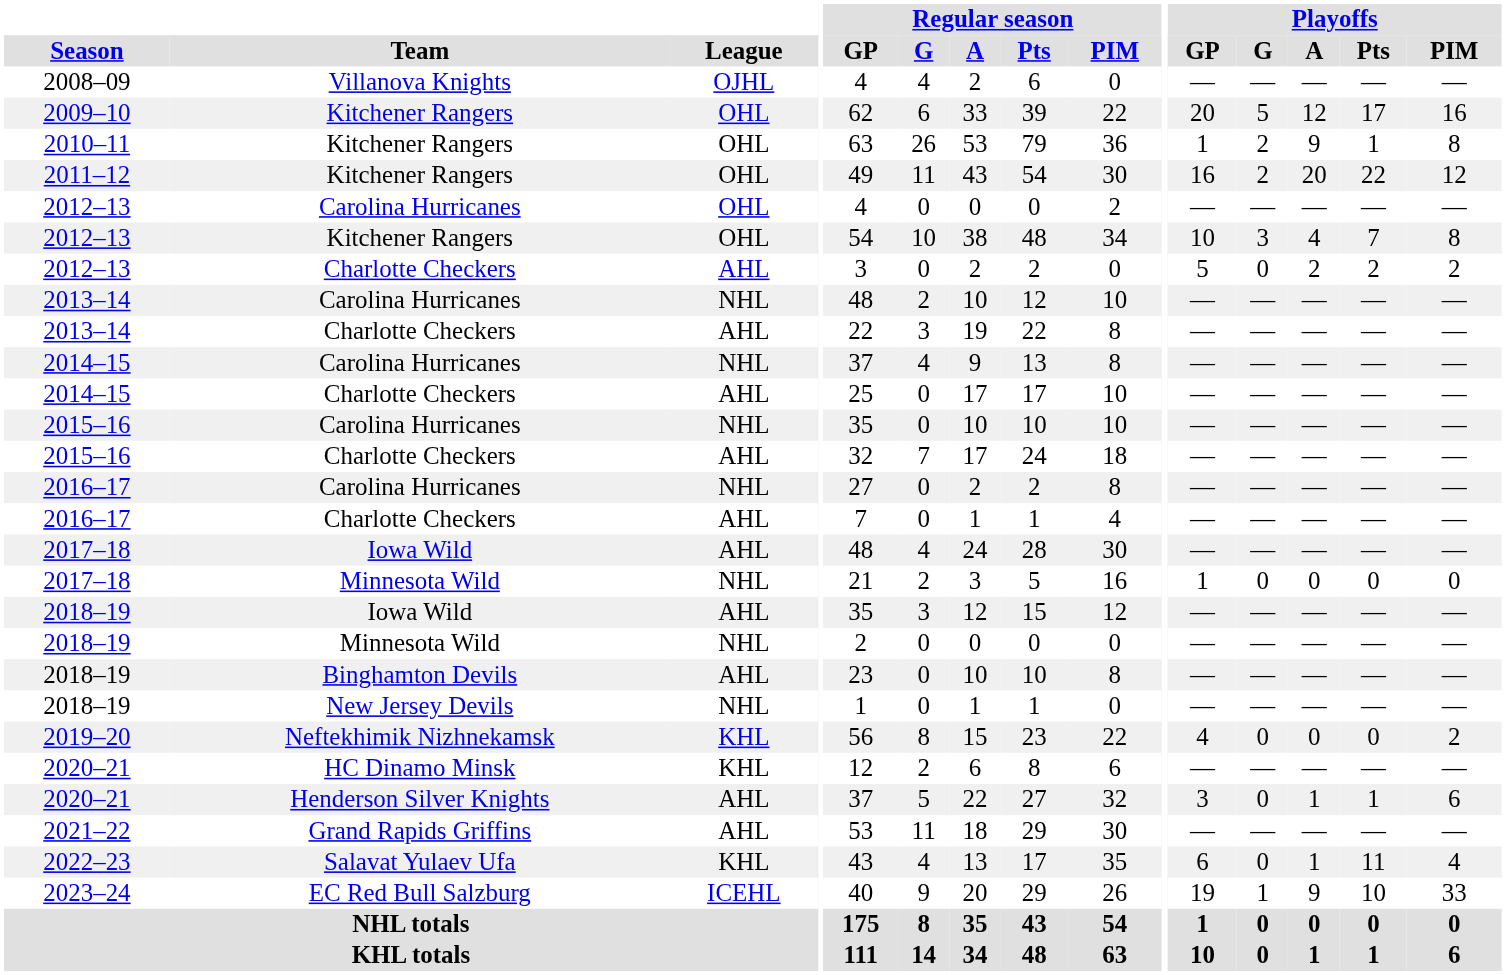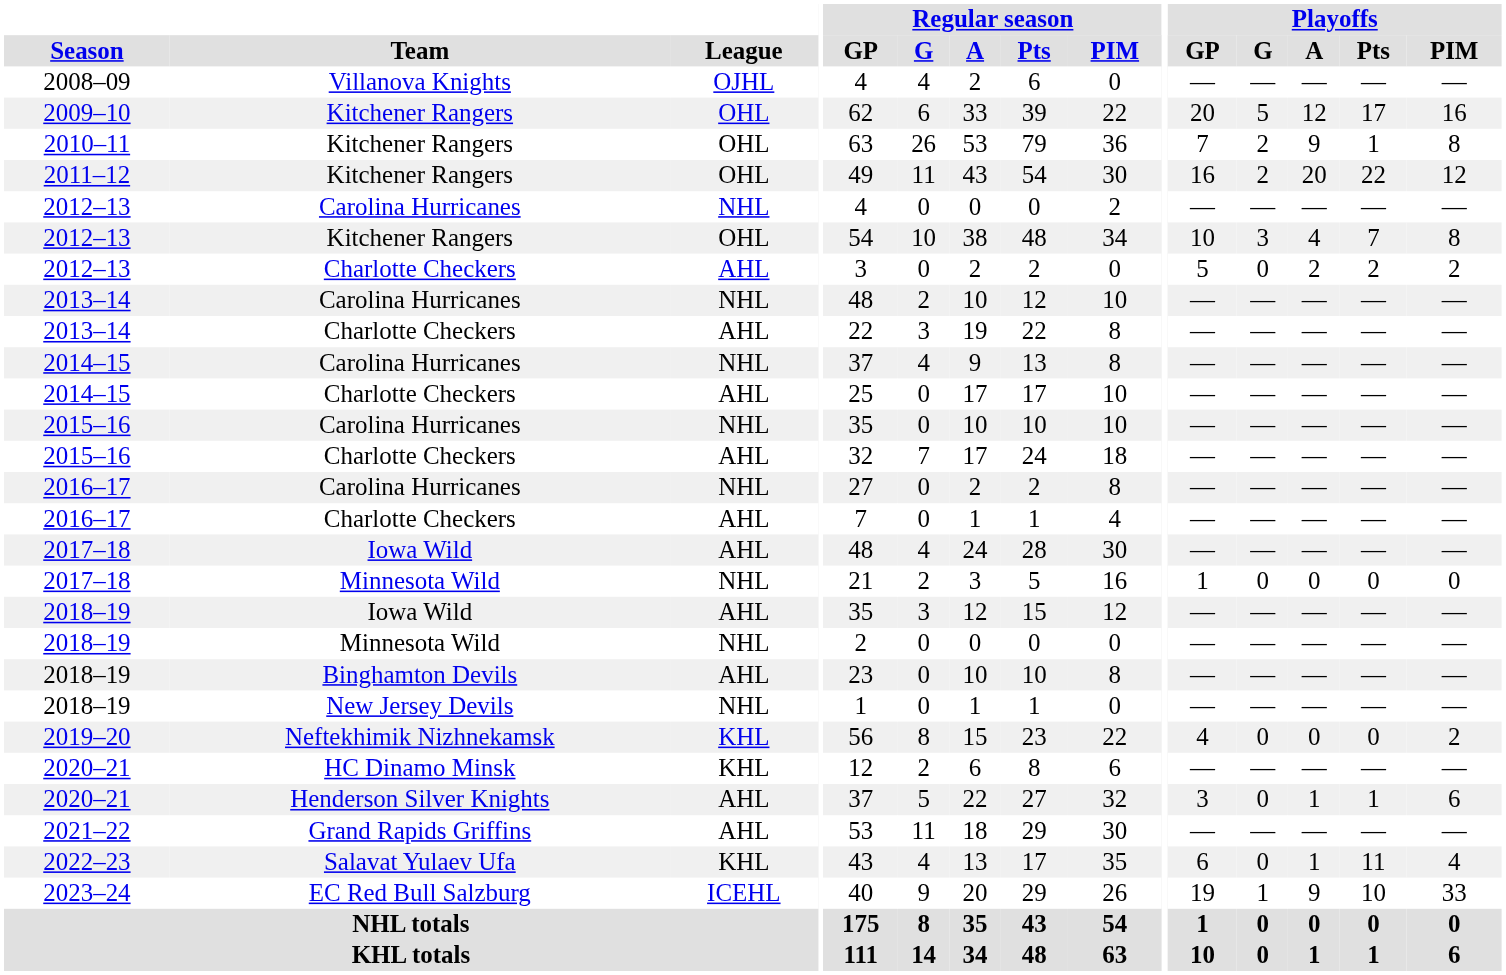 <table border="0" cellpadding="1" cellspacing="0" style="text-align:center; width:60em;">
 <tr bgcolor="e0e0e0">
 <th colspan="3" bgcolor="#ffffff"></th>
 <th rowspan="99" bgcolor="#ffffff"></th>
 <th colspan="5"><a href='#'>Regular season</a></th>
 <th rowspan="99" bgcolor="#ffffff"></th>
 <th colspan="5"><a href='#'>Playoffs</a></th>
 </tr>
 <tr bgcolor="e0e0e0">
 <th><a href='#'>Season</a></th>
 <th>Team</th>
 <th>League</th>
 <th>GP</th>
 <th><a href='#'>G</a></th>
 <th><a href='#'>A</a></th>
 <th><a href='#'>Pts</a></th>
 <th><a href='#'>PIM</a></th>
 <th>GP</th>
 <th>G</th>
 <th>A</th>
 <th>Pts</th>
 <th>PIM</th>
 </tr>
 <tr>
 <td>2008–09</td>
 <td><a href='#'>Villanova Knights</a></td>
 <td><a href='#'>OJHL</a></td>
 <td>4</td>
 <td>4</td>
 <td>2</td>
 <td>6</td>
 <td>0</td>
 <td>—</td>
 <td>—</td>
 <td>—</td>
 <td>—</td>
 <td>—</td>
 </tr>
 <tr bgcolor="f0f0f0">
 <td><a href='#'>2009–10</a></td>
 <td><a href='#'>Kitchener Rangers</a></td>
 <td><a href='#'>OHL</a></td>
 <td>62</td>
 <td>6</td>
 <td>33</td>
 <td>39</td>
 <td>22</td>
 <td>20</td>
 <td>5</td>
 <td>12</td>
 <td>17</td>
 <td>16</td>
 </tr>
 <tr>
 <td><a href='#'>2010–11</a></td>
 <td>Kitchener Rangers</td>
 <td>OHL</td>
 <td>63</td>
 <td>26</td>
 <td>53</td>
 <td>79</td>
 <td>36</td>
-<td>1</td>
+<td>7</td>
 <td>2</td>
 <td>9</td>
 <td>1</td>
 <td>8</td>
 </tr>
 <tr bgcolor="f0f0f0">
 <td><a href='#'>2011–12</a></td>
 <td>Kitchener Rangers</td>
 <td>OHL</td>
 <td>49</td>
 <td>11</td>
 <td>43</td>
 <td>54</td>
 <td>30</td>
 <td>16</td>
 <td>2</td>
 <td>20</td>
 <td>22</td>
 <td>12</td>
 </tr>
 <tr>
 <td><a href='#'>2012–13</a></td>
 <td><a href='#'>Carolina Hurricanes</a></td>
-<td><a href='#'>OHL</a></td>
+<td><a href='#'>NHL</a></td>
 <td>4</td>
 <td>0</td>
 <td>0</td>
 <td>0</td>
 <td>2</td>
 <td>—</td>
 <td>—</td>
 <td>—</td>
 <td>—</td>
 <td>—</td>
 </tr>
 <tr bgcolor="f0f0f0">
 <td><a href='#'>2012–13</a></td>
 <td>Kitchener Rangers</td>
 <td>OHL</td>
 <td>54</td>
 <td>10</td>
 <td>38</td>
 <td>48</td>
 <td>34</td>
 <td>10</td>
 <td>3</td>
 <td>4</td>
 <td>7</td>
 <td>8</td>
 </tr>
 <tr>
 <td><a href='#'>2012–13</a></td>
 <td><a href='#'>Charlotte Checkers</a></td>
 <td><a href='#'>AHL</a></td>
 <td>3</td>
 <td>0</td>
 <td>2</td>
 <td>2</td>
 <td>0</td>
 <td>5</td>
 <td>0</td>
 <td>2</td>
 <td>2</td>
 <td>2</td>
 </tr>
 <tr bgcolor="f0f0f0">
 <td><a href='#'>2013–14</a></td>
 <td>Carolina Hurricanes</td>
 <td>NHL</td>
 <td>48</td>
 <td>2</td>
 <td>10</td>
 <td>12</td>
 <td>10</td>
 <td>—</td>
 <td>—</td>
 <td>—</td>
 <td>—</td>
 <td>—</td>
 </tr>
 <tr>
 <td><a href='#'>2013–14</a></td>
 <td>Charlotte Checkers</td>
 <td>AHL</td>
 <td>22</td>
 <td>3</td>
 <td>19</td>
 <td>22</td>
 <td>8</td>
 <td>—</td>
 <td>—</td>
 <td>—</td>
 <td>—</td>
 <td>—</td>
 </tr>
 <tr bgcolor="f0f0f0">
 <td><a href='#'>2014–15</a></td>
 <td>Carolina Hurricanes</td>
 <td>NHL</td>
 <td>37</td>
 <td>4</td>
 <td>9</td>
 <td>13</td>
 <td>8</td>
 <td>—</td>
 <td>—</td>
 <td>—</td>
 <td>—</td>
 <td>—</td>
 </tr>
 <tr>
 <td><a href='#'>2014–15</a></td>
 <td>Charlotte Checkers</td>
 <td>AHL</td>
 <td>25</td>
 <td>0</td>
 <td>17</td>
 <td>17</td>
 <td>10</td>
 <td>—</td>
 <td>—</td>
 <td>—</td>
 <td>—</td>
 <td>—</td>
 </tr>
 <tr bgcolor="f0f0f0">
 <td><a href='#'>2015–16</a></td>
 <td>Carolina Hurricanes</td>
 <td>NHL</td>
 <td>35</td>
 <td>0</td>
 <td>10</td>
 <td>10</td>
 <td>10</td>
 <td>—</td>
 <td>—</td>
 <td>—</td>
 <td>—</td>
 <td>—</td>
 </tr>
 <tr>
 <td><a href='#'>2015–16</a></td>
 <td>Charlotte Checkers</td>
 <td>AHL</td>
 <td>32</td>
 <td>7</td>
 <td>17</td>
 <td>24</td>
 <td>18</td>
 <td>—</td>
 <td>—</td>
 <td>—</td>
 <td>—</td>
 <td>—</td>
 </tr>
 <tr bgcolor="f0f0f0">
 <td><a href='#'>2016–17</a></td>
 <td>Carolina Hurricanes</td>
 <td>NHL</td>
 <td>27</td>
 <td>0</td>
 <td>2</td>
 <td>2</td>
 <td>8</td>
 <td>—</td>
 <td>—</td>
 <td>—</td>
 <td>—</td>
 <td>—</td>
 </tr>
 <tr>
 <td><a href='#'>2016–17</a></td>
 <td>Charlotte Checkers</td>
 <td>AHL</td>
 <td>7</td>
 <td>0</td>
 <td>1</td>
 <td>1</td>
 <td>4</td>
 <td>—</td>
 <td>—</td>
 <td>—</td>
 <td>—</td>
 <td>—</td>
 </tr>
 <tr bgcolor="f0f0f0">
 <td><a href='#'>2017–18</a></td>
 <td><a href='#'>Iowa Wild</a></td>
 <td>AHL</td>
 <td>48</td>
 <td>4</td>
 <td>24</td>
 <td>28</td>
 <td>30</td>
 <td>—</td>
 <td>—</td>
 <td>—</td>
 <td>—</td>
 <td>—</td>
 </tr>
 <tr>
 <td><a href='#'>2017–18</a></td>
 <td><a href='#'>Minnesota Wild</a></td>
 <td>NHL</td>
 <td>21</td>
 <td>2</td>
 <td>3</td>
 <td>5</td>
 <td>16</td>
 <td>1</td>
 <td>0</td>
 <td>0</td>
 <td>0</td>
 <td>0</td>
 </tr>
 <tr bgcolor="f0f0f0">
 <td><a href='#'>2018–19</a></td>
 <td>Iowa Wild</td>
 <td>AHL</td>
 <td>35</td>
 <td>3</td>
 <td>12</td>
 <td>15</td>
 <td>12</td>
 <td>—</td>
 <td>—</td>
 <td>—</td>
 <td>—</td>
 <td>—</td>
 </tr>
 <tr>
 <td><a href='#'>2018–19</a></td>
 <td>Minnesota Wild</td>
 <td>NHL</td>
 <td>2</td>
 <td>0</td>
 <td>0</td>
 <td>0</td>
 <td>0</td>
 <td>—</td>
 <td>—</td>
 <td>—</td>
 <td>—</td>
 <td>—</td>
 </tr>
 <tr bgcolor="f0f0f0">
 <td>2018–19</td>
 <td><a href='#'>Binghamton Devils</a></td>
 <td>AHL</td>
 <td>23</td>
 <td>0</td>
 <td>10</td>
 <td>10</td>
 <td>8</td>
 <td>—</td>
 <td>—</td>
 <td>—</td>
 <td>—</td>
 <td>—</td>
 </tr>
 <tr>
 <td>2018–19</td>
 <td><a href='#'>New Jersey Devils</a></td>
 <td>NHL</td>
 <td>1</td>
 <td>0</td>
 <td>1</td>
 <td>1</td>
 <td>0</td>
 <td>—</td>
 <td>—</td>
 <td>—</td>
 <td>—</td>
 <td>—</td>
 </tr>
 <tr bgcolor="f0f0f0">
 <td><a href='#'>2019–20</a></td>
 <td><a href='#'>Neftekhimik Nizhnekamsk</a></td>
 <td><a href='#'>KHL</a></td>
 <td>56</td>
 <td>8</td>
 <td>15</td>
 <td>23</td>
 <td>22</td>
 <td>4</td>
 <td>0</td>
 <td>0</td>
 <td>0</td>
 <td>2</td>
 </tr>
 <tr>
 <td><a href='#'>2020–21</a></td>
 <td><a href='#'>HC Dinamo Minsk</a></td>
 <td>KHL</td>
 <td>12</td>
 <td>2</td>
 <td>6</td>
 <td>8</td>
 <td>6</td>
 <td>—</td>
 <td>—</td>
 <td>—</td>
 <td>—</td>
 <td>—</td>
 </tr>
 <tr bgcolor="f0f0f0">
 <td><a href='#'>2020–21</a></td>
 <td><a href='#'>Henderson Silver Knights</a></td>
 <td>AHL</td>
 <td>37</td>
 <td>5</td>
 <td>22</td>
 <td>27</td>
 <td>32</td>
 <td>3</td>
 <td>0</td>
 <td>1</td>
 <td>1</td>
 <td>6</td>
 </tr>
 <tr>
 <td><a href='#'>2021–22</a></td>
 <td><a href='#'>Grand Rapids Griffins</a></td>
 <td>AHL</td>
 <td>53</td>
 <td>11</td>
 <td>18</td>
 <td>29</td>
 <td>30</td>
 <td>—</td>
 <td>—</td>
 <td>—</td>
 <td>—</td>
 <td>—</td>
 </tr>
 <tr bgcolor="f0f0f0">
 <td><a href='#'>2022–23</a></td>
 <td><a href='#'>Salavat Yulaev Ufa</a></td>
 <td>KHL</td>
 <td>43</td>
 <td>4</td>
 <td>13</td>
 <td>17</td>
 <td>35</td>
 <td>6</td>
 <td>0</td>
 <td>1</td>
 <td>11</td>
 <td>4</td>
 </tr>
 <tr>
 <td><a href='#'>2023–24</a></td>
 <td><a href='#'>EC Red Bull Salzburg</a></td>
 <td><a href='#'>ICEHL</a></td>
 <td>40</td>
 <td>9</td>
 <td>20</td>
 <td>29</td>
 <td>26</td>
 <td>19</td>
 <td>1</td>
 <td>9</td>
 <td>10</td>
 <td>33</td>
 </tr>
 <tr bgcolor="#e0e0e0">
 <th colspan="3">NHL totals</th>
 <th>175</th>
 <th>8</th>
 <th>35</th>
 <th>43</th>
 <th>54</th>
 <th>1</th>
 <th>0</th>
 <th>0</th>
 <th>0</th>
 <th>0</th>
 </tr>
 <tr bgcolor="#e0e0e0">
 <th colspan="3">KHL totals</th>
 <th>111</th>
 <th>14</th>
 <th>34</th>
 <th>48</th>
 <th>63</th>
 <th>10</th>
 <th>0</th>
 <th>1</th>
 <th>1</th>
 <th>6</th>
 </tr>
 </table>
